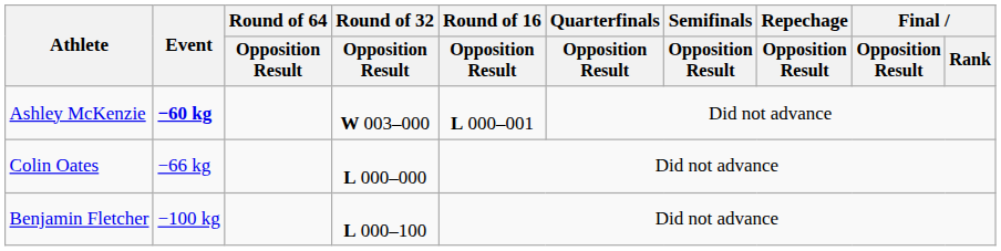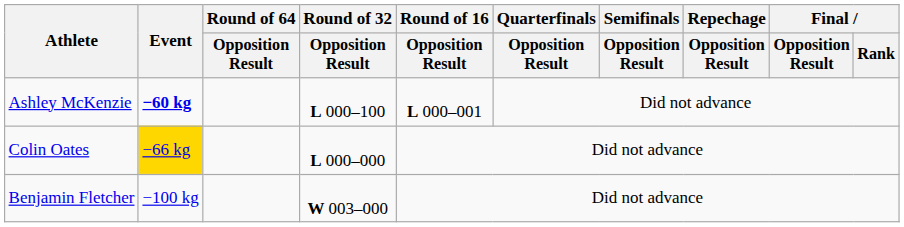 <table class="wikitable" style="font-size:90%">
 <tr>
 <th rowspan="2">Athlete</th>
 <th rowspan="2">Event</th>
 <th>Round of 64</th>
 <th>Round of 32</th>
 <th>Round of 16</th>
 <th>Quarterfinals</th>
 <th>Semifinals</th>
 <th>Repechage</th>
 <th colspan=2>Final / </th>
 </tr>
 <tr style="font-size:95%">
 <th>Opposition<br>Result</th>
 <th>Opposition<br>Result</th>
 <th>Opposition<br>Result</th>
 <th>Opposition<br>Result</th>
 <th>Opposition<br>Result</th>
 <th>Opposition<br>Result</th>
 <th>Opposition<br>Result</th>
 <th>Rank</th>
 </tr>
 <tr align=center>
 <td align=left><a href='#'>Ashley McKenzie</a></td>
 <td align=left><strong><a href='#'>−60 kg</a></strong></td>
 <td></td>
-<td><br><strong>W</strong> 003–000</td>
+<td><br><strong>L</strong> 000–100</td>
 <td><br> <strong>L</strong> 000–001</td>
 <td colspan=5>Did not advance</td>
 </tr>
 <tr align=center>
 <td align=left><a href='#'>Colin Oates</a></td>
-<td align=left><a href='#'>−66 kg</a></td>
+<td align=left style="background: gold;"><a href='#'>−66 kg</a></td>
 <td></td>
 <td><br><strong>L</strong> 000–000 </td>
 <td colspan=6>Did not advance</td>
 </tr>
 <tr align=center>
 <td align=left><a href='#'>Benjamin Fletcher</a></td>
 <td align=left><a href='#'>−100 kg</a></td>
 <td></td>
-<td><br><strong>L</strong> 000–100</td>
+<td><br><strong>W</strong> 003–000</td>
 <td colspan=6>Did not advance</td>
 </tr>
 </table>
